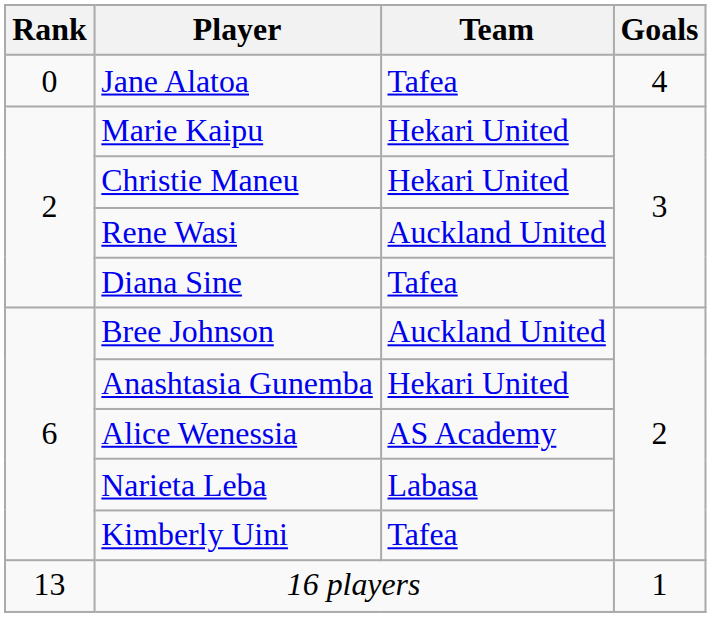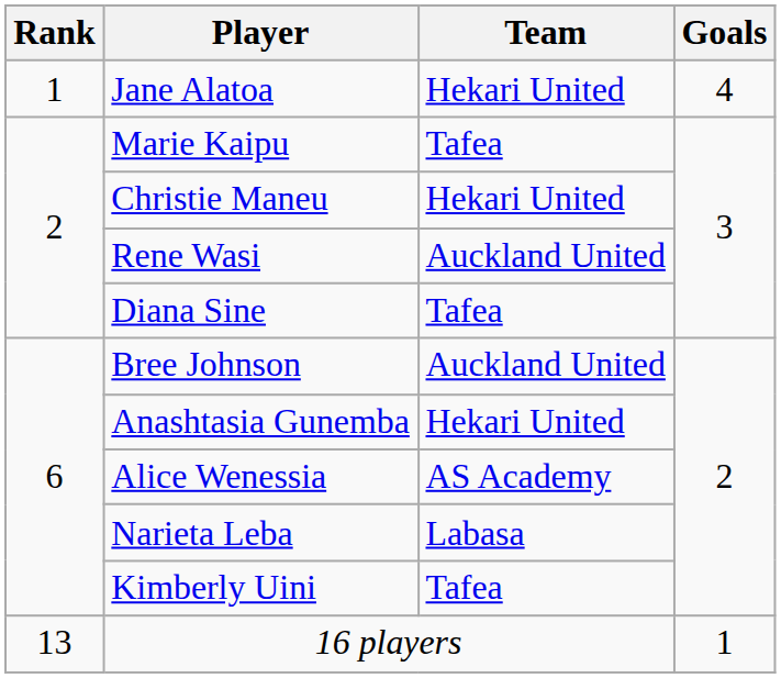 <table class="wikitable" style="text-align:center">
 <tr>
 <th>Rank</th>
 <th>Player</th>
 <th>Team</th>
 <th>Goals</th>
 </tr>
 <tr>
-<td>0</td>
+<td>1</td>
 <td align=left> <a href='#'>Jane Alatoa</a></td>
-<td align=left> <a href='#'>Tafea</a></td>
+<td align=left> <a href='#'>Hekari United</a></td>
 <td>4</td>
 </tr>
 <tr>
 <td rowspan="4">2</td>
 <td align=left> <a href='#'>Marie Kaipu</a></td>
-<td align=left> <a href='#'>Hekari United</a></td>
+<td align=left> <a href='#'>Tafea</a></td>
 <td rowspan="4">3</td>
 </tr>
 <tr>
 <td align=left> <a href='#'>Christie Maneu</a></td>
 <td align=left> <a href='#'>Hekari United</a></td>
 </tr>
 <tr>
 <td align=left> <a href='#'>Rene Wasi</a></td>
 <td align=left> <a href='#'>Auckland United</a></td>
 </tr>
 <tr>
 <td align=left> <a href='#'>Diana Sine</a></td>
 <td align=left> <a href='#'>Tafea</a></td>
 </tr>
 <tr>
 <td rowspan="5">6</td>
 <td align=left> <a href='#'>Bree Johnson</a></td>
 <td align=left> <a href='#'>Auckland United</a></td>
 <td rowspan="5">2</td>
 </tr>
 <tr>
 <td align=left> <a href='#'>Anashtasia Gunemba</a></td>
 <td align=left> <a href='#'>Hekari United</a></td>
 </tr>
 <tr>
 <td align=left> <a href='#'>Alice Wenessia</a></td>
 <td align=left> <a href='#'>AS Academy</a></td>
 </tr>
 <tr>
 <td align=left> <a href='#'>Narieta Leba</a></td>
 <td align=left> <a href='#'>Labasa</a></td>
 </tr>
 <tr>
 <td align=left> <a href='#'>Kimberly Uini</a></td>
 <td align=left> <a href='#'>Tafea</a></td>
 </tr>
 <tr>
 <td>13</td>
 <td colspan="2"><em>16 players</em></td>
 <td>1</td>
 </tr>
 </table>
